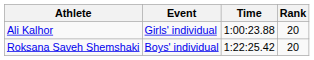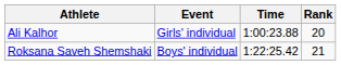 <table class="wikitable" style="font-size:90%">
 <tr>
 <th>Athlete</th>
 <th>Event</th>
 <th>Time</th>
 <th>Rank</th>
 </tr>
 <tr align=center>
 <td align=left><a href='#'>Ali Kalhor</a></td>
 <td align=left><a href='#'>Girls' individual</a></td>
 <td>1:00:23.88</td>
 <td>20</td>
 </tr>
 <tr align=center>
 <td align=left><a href='#'>Roksana Saveh Shemshaki</a></td>
 <td align=left><a href='#'>Boys' individual</a></td>
 <td>1:22:25.42</td>
-<td>20</td>
+<td>21</td>
 </tr>
 </table>
